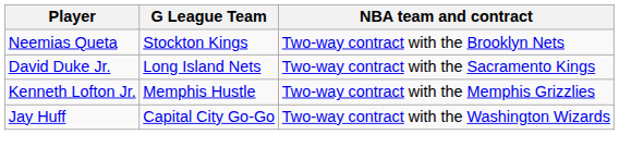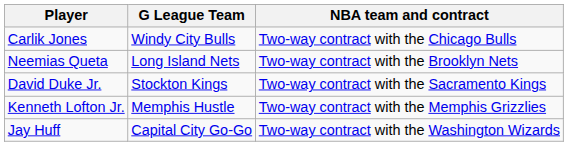 <table class="wikitable sortable" style="text-align:left;">
 <tr>
 <th>Player</th>
 <th>G League Team</th>
 <th>NBA team and contract</th>
 </tr>
 <tr>
+<td><a href='#'>Carlik Jones</a></td>
+<td><a href='#'>Windy City Bulls</a></td>
+<td><a href='#'>Two-way contract</a> with the <a href='#'>Chicago Bulls</a></td>
+</tr>
+<tr>
 <td><a href='#'>Neemias Queta</a></td>
-<td><a href='#'>Stockton Kings</a></td>
+<td><a href='#'>Long Island Nets</a></td>
 <td><a href='#'>Two-way contract</a> with the <a href='#'>Brooklyn Nets</a></td>
 </tr>
 <tr>
 <td><a href='#'>David Duke Jr.</a></td>
-<td><a href='#'>Long Island Nets</a></td>
+<td><a href='#'>Stockton Kings</a></td>
 <td><a href='#'>Two-way contract</a> with the <a href='#'>Sacramento Kings</a></td>
 </tr>
 <tr>
 <td><a href='#'>Kenneth Lofton Jr.</a></td>
 <td><a href='#'>Memphis Hustle</a></td>
 <td><a href='#'>Two-way contract</a> with the <a href='#'>Memphis Grizzlies</a></td>
 </tr>
 <tr>
 <td><a href='#'>Jay Huff</a></td>
 <td><a href='#'>Capital City Go-Go</a></td>
 <td><a href='#'>Two-way contract</a> with the <a href='#'>Washington Wizards</a></td>
 </tr>
 </table>
